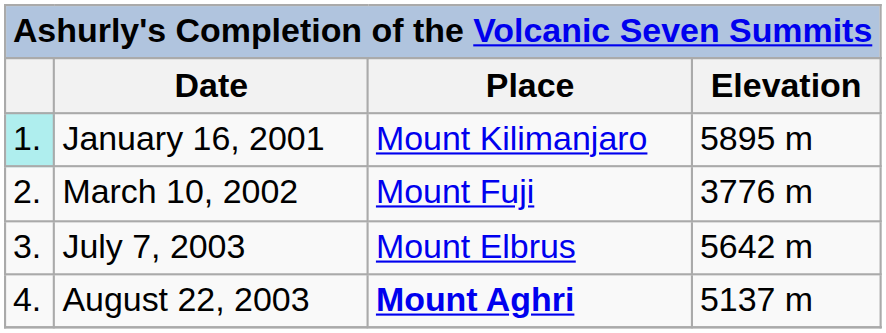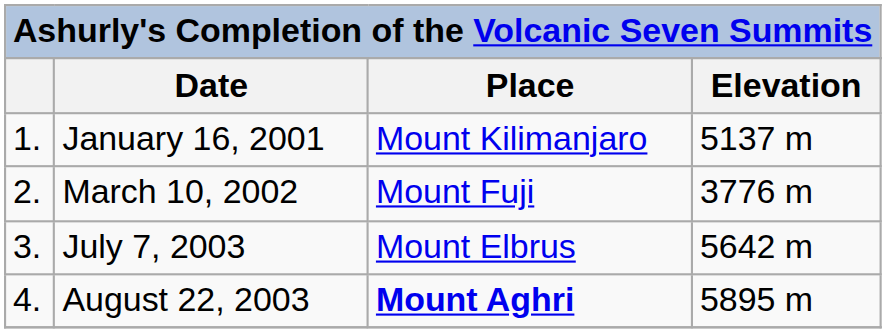 <table class="wikitable">
 <tr>
 <th colspan="6" style="background: LightSteelBlue;">Ashurly's Completion of the <a href='#'>Volcanic Seven Summits</a></th>
 </tr>
 <tr bgcolor="#CCCCCC" align="center">
 </tr>
 <tr>
 <th></th>
 <th>Date</th>
 <th>Place</th>
 <th>Elevation</th>
 </tr>
 <tr>
-<td style="background: paleturquoise;">1.</td>
+<td>1.</td>
 <td>January 16, 2001</td>
 <td><a href='#'>Mount Kilimanjaro</a></td>
-<td>5895 m</td>
+<td>5137 m</td>
 </tr>
 <tr>
 <td>2.</td>
 <td>March 10, 2002</td>
 <td><a href='#'>Mount Fuji</a></td>
 <td>3776 m</td>
 </tr>
 <tr>
 <td>3.</td>
 <td>July 7, 2003</td>
 <td><a href='#'>Mount Elbrus</a></td>
 <td>5642 m</td>
 </tr>
 <tr>
 <td>4.</td>
 <td>August 22, 2003</td>
 <td><strong><a href='#'>Mount Aghri</a></strong></td>
-<td>5137 m</td>
+<td>5895 m</td>
 </tr>
 <tr>
 </tr>
 </table>
